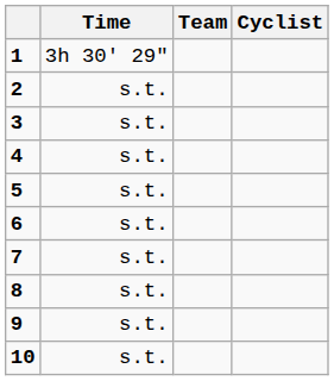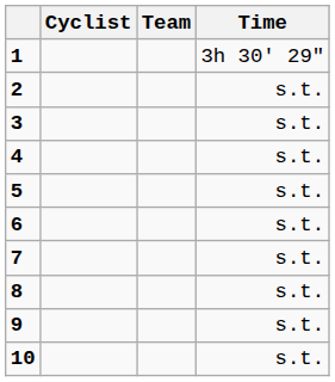 <table class="wikitable">
 <tr>
 <th></th>
+<th>Cyclist</th>
+<th>Team</th>
 <th>Time</th>
-<th>Team</th>
-<th>Cyclist</th>
 </tr>
 <tr>
 <td><strong>1</strong></td>
+<td> </td>
+<td></td>
 <td align=right>3h 30' 29"</td>
-<td></td>
-<td> </td>
 </tr>
 <tr>
 <td><strong>2</strong></td>
-<td align=right>s.t.</td>
 <td></td>
 <td></td>
+<td align=right>s.t.</td>
 </tr>
 <tr>
 <td><strong>3</strong></td>
-<td align=right>s.t.</td>
 <td></td>
 <td></td>
+<td align=right>s.t.</td>
 </tr>
 <tr>
 <td><strong>4</strong></td>
-<td align=right>s.t.</td>
 <td></td>
 <td></td>
+<td align=right>s.t.</td>
 </tr>
 <tr>
 <td><strong>5</strong></td>
-<td align=right>s.t.</td>
 <td></td>
 <td></td>
+<td align=right>s.t.</td>
 </tr>
 <tr>
 <td><strong>6</strong></td>
-<td align=right>s.t.</td>
 <td></td>
 <td></td>
+<td align=right>s.t.</td>
 </tr>
 <tr>
 <td><strong>7</strong></td>
+<td> </td>
+<td></td>
 <td align=right>s.t.</td>
-<td></td>
-<td> </td>
 </tr>
 <tr>
 <td><strong>8</strong></td>
-<td align=right>s.t.</td>
 <td></td>
 <td></td>
+<td align=right>s.t.</td>
 </tr>
 <tr>
 <td><strong>9</strong></td>
-<td align=right>s.t.</td>
 <td></td>
 <td></td>
+<td align=right>s.t.</td>
 </tr>
 <tr>
 <td><strong>10</strong></td>
-<td align=right>s.t.</td>
 <td></td>
 <td></td>
+<td align=right>s.t.</td>
 </tr>
 </table>
